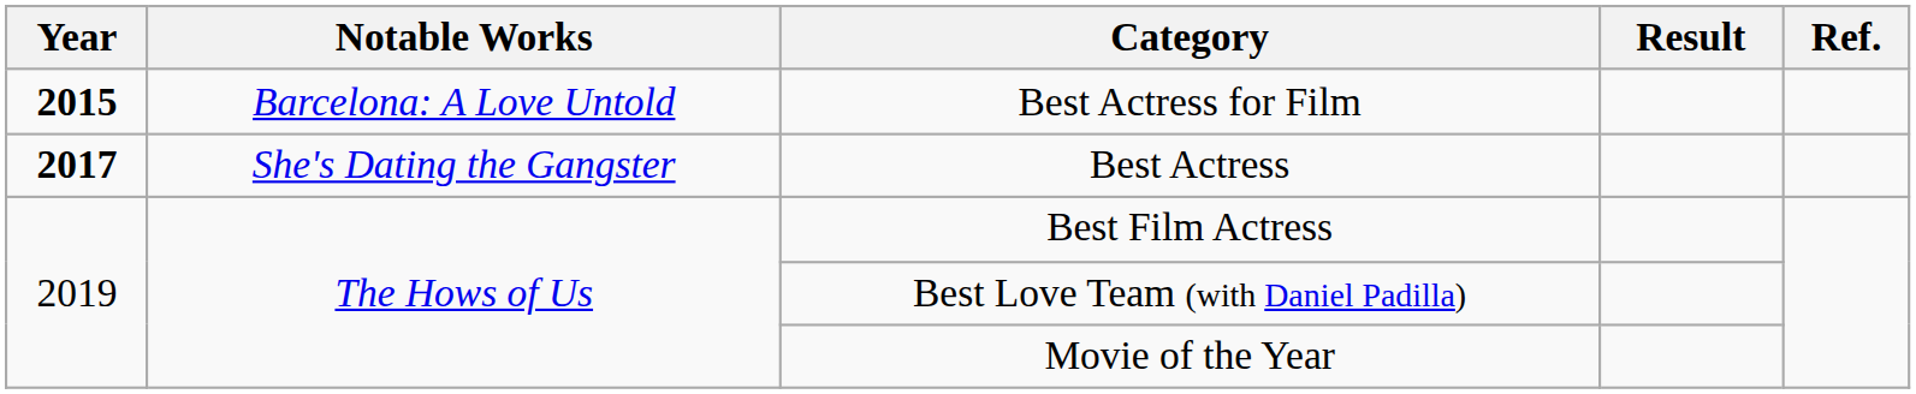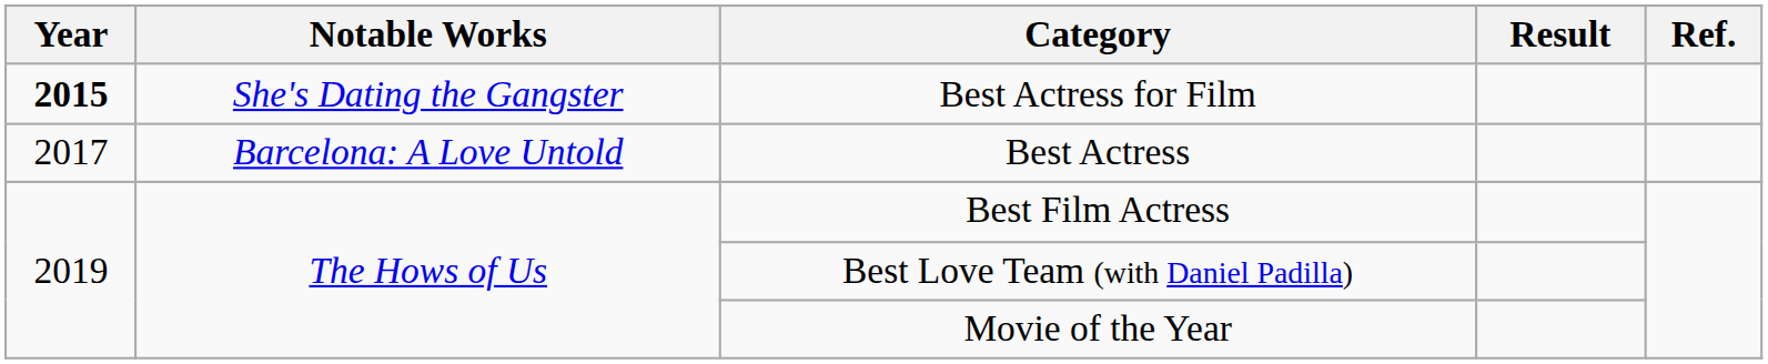 <table class="wikitable sortable"  style="text-align:center; width:60%;">
 <tr>
 <th>Year</th>
 <th>Notable Works</th>
 <th>Category</th>
 <th>Result</th>
 <th>Ref.</th>
 </tr>
 <tr>
 <td><strong>2015</strong></td>
-<td><em><a href='#'>Barcelona: A Love Untold</a></em></td>
+<td><em><a href='#'>She's Dating the Gangster</a></em></td>
 <td>Best Actress for Film</td>
 <td></td>
 <td></td>
 </tr>
 <tr>
-<td><strong>2017</strong></td>
-<td><em><a href='#'>She's Dating the Gangster</a></em></td>
+<td>2017</td>
+<td><em><a href='#'>Barcelona: A Love Untold</a></em></td>
 <td>Best Actress</td>
 <td></td>
 <td></td>
 </tr>
 <tr>
 <td rowspan=3>2019</td>
 <td rowspan=3><em><a href='#'>The Hows of Us</a></em></td>
 <td>Best Film Actress</td>
 <td></td>
 <td rowspan=3></td>
 </tr>
 <tr>
 <td>Best Love Team <small> (with <a href='#'>Daniel Padilla</a>) </small></td>
 <td></td>
 </tr>
 <tr>
 <td>Movie of the Year</td>
 <td></td>
 </tr>
 </table>
